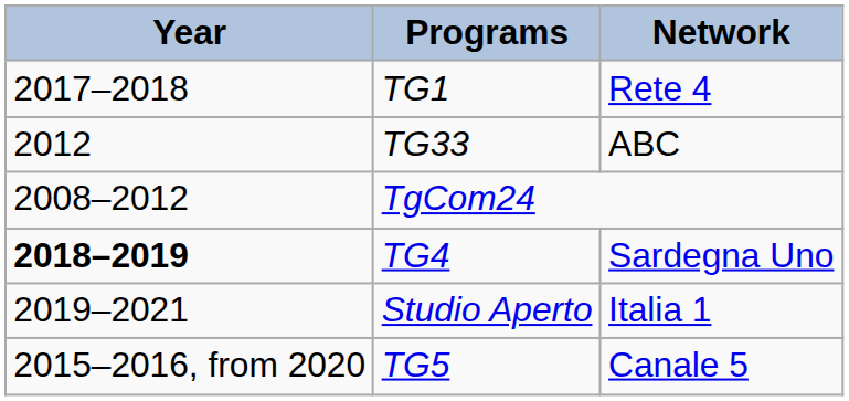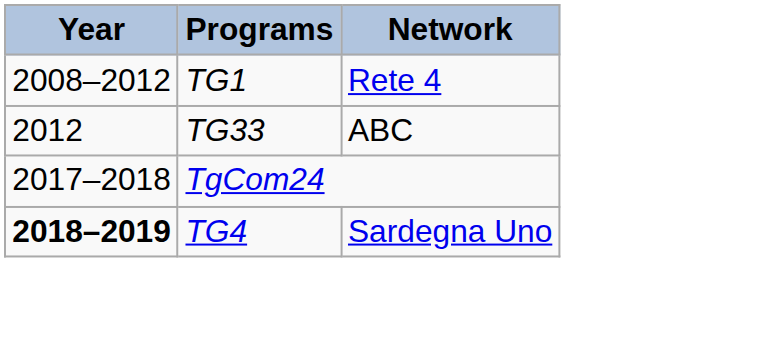 <table class="wikitable">
 <tr>
 <th style="background: #B0C4DE;">Year</th>
 <th style="background: #B0C4DE;">Programs</th>
 <th style="background: #B0C4DE;">Network</th>
 </tr>
 <tr>
-<td>2017–2018</td>
+<td>2008–2012</td>
 <td><em>TG1</em></td>
 <td><a href='#'>Rete 4</a></td>
 </tr>
 <tr>
 <td>2012</td>
 <td><em>TG33</em></td>
 <td>ABC</td>
 </tr>
 <tr>
-<td>2008–2012</td>
+<td>2017–2018</td>
 <td colspan="2"><em><a href='#'>TgCom24</a></em></td>
 </tr>
 <tr>
 <td><strong>2018–2019</strong></td>
 <td><em><a href='#'>TG4</a></em></td>
 <td><a href='#'>Sardegna Uno</a></td>
 </tr>
-<tr>
-<td>2019–2021</td>
-<td><em><a href='#'>Studio Aperto</a></em></td>
-<td><a href='#'>Italia 1</a></td>
-</tr>
-<tr>
-<td>2015–2016, from 2020</td>
-<td><em><a href='#'>TG5</a></em></td>
-<td><a href='#'>Canale 5</a></td>
-</tr>
 </table>
